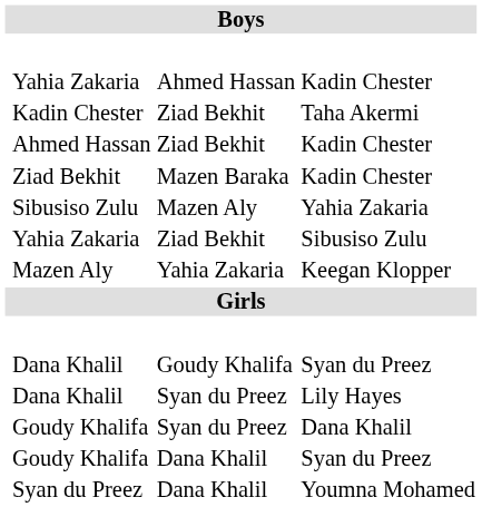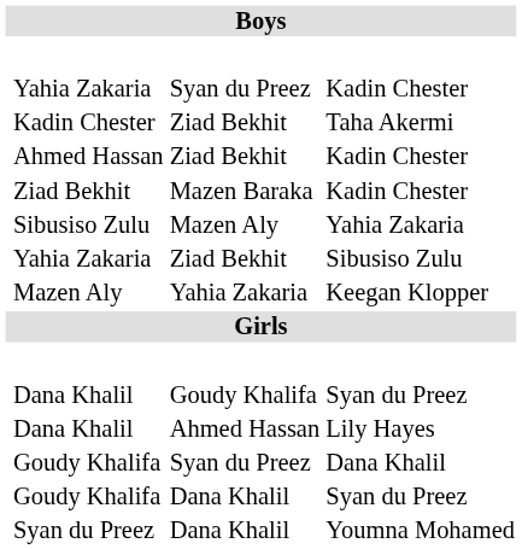 <table>
 <tr bgcolor="DFDFDF">
 <td colspan="4" align="center"><strong>Boys</strong></td>
 </tr>
 <tr>
 <th scope=row style="text-align:left"></th>
 <td><br></td>
 <td><br></td>
 <td><br></td>
 </tr>
 <tr>
 <th scope=row style="text-align:left"></th>
 <td> Yahia Zakaria</td>
-<td> Ahmed Hassan</td>
+<td> Syan du Preez</td>
 <td> Kadin Chester</td>
 </tr>
 <tr>
 <th scope=row style="text-align:left"></th>
 <td> Kadin Chester</td>
 <td> Ziad Bekhit</td>
 <td> Taha Akermi</td>
 </tr>
 <tr>
 <th scope=row style="text-align:left"></th>
 <td> Ahmed Hassan</td>
 <td> Ziad Bekhit</td>
 <td> Kadin Chester</td>
 </tr>
 <tr>
 <th scope=row style="text-align:left"></th>
 <td> Ziad Bekhit</td>
 <td> Mazen Baraka</td>
 <td> Kadin Chester</td>
 </tr>
 <tr>
 <th scope=row style="text-align:left"></th>
 <td> Sibusiso Zulu</td>
 <td> Mazen Aly</td>
 <td> Yahia Zakaria</td>
 </tr>
 <tr>
 <th scope=row style="text-align:left"></th>
 <td> Yahia Zakaria</td>
 <td> Ziad Bekhit</td>
 <td> Sibusiso Zulu</td>
 </tr>
 <tr>
 <th scope=row style="text-align:left"></th>
 <td> Mazen Aly</td>
 <td> Yahia Zakaria</td>
 <td> Keegan Klopper</td>
 </tr>
 <tr bgcolor="DFDFDF">
 <td colspan="4" align="center"><strong>Girls</strong></td>
 </tr>
 <tr>
 <th scope=row style="text-align:left"></th>
 <td><br></td>
 <td><br></td>
 <td><br></td>
 </tr>
 <tr>
 <th scope=row style="text-align:left"></th>
 <td> Dana Khalil</td>
 <td> Goudy Khalifa</td>
 <td> Syan du Preez</td>
 </tr>
 <tr>
 <th scope=row style="text-align:left"></th>
 <td> Dana Khalil</td>
-<td> Syan du Preez</td>
+<td> Ahmed Hassan</td>
 <td> Lily Hayes</td>
 </tr>
 <tr>
 <th scope=row style="text-align:left"></th>
 <td> Goudy Khalifa</td>
 <td> Syan du Preez</td>
 <td> Dana Khalil</td>
 </tr>
 <tr>
 <th scope=row style="text-align:left"></th>
 <td> Goudy Khalifa</td>
 <td> Dana Khalil</td>
 <td> Syan du Preez</td>
 </tr>
 <tr>
 <th scope=row style="text-align:left"></th>
 <td> Syan du Preez</td>
 <td> Dana Khalil</td>
 <td> Youmna Mohamed</td>
 </tr>
 </table>
